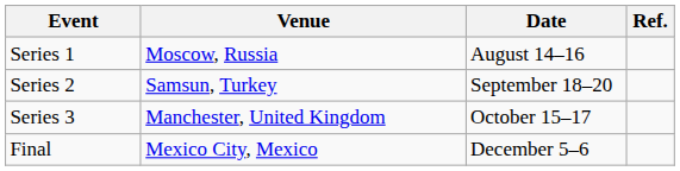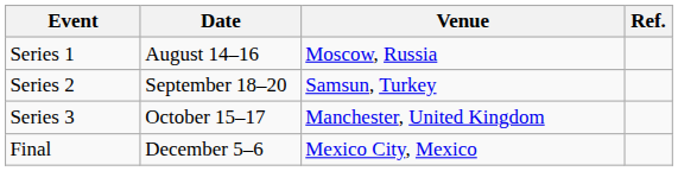 <table class=wikitable>
 <tr>
 <th width=100>Event</th>
+<th width=120>Date</th>
 <th width=250>Venue</th>
-<th width=120>Date</th>
 <th width=30>Ref.</th>
 </tr>
 <tr>
 <td>Series 1</td>
+<td>August 14–16</td>
 <td> <a href='#'>Moscow</a>, <a href='#'>Russia</a></td>
-<td>August 14–16</td>
 <td></td>
 </tr>
 <tr>
 <td>Series 2</td>
+<td>September 18–20</td>
 <td> <a href='#'>Samsun</a>, <a href='#'>Turkey</a></td>
-<td>September 18–20</td>
 <td></td>
 </tr>
 <tr>
 <td>Series 3</td>
+<td>October 15–17</td>
 <td> <a href='#'>Manchester</a>, <a href='#'>United Kingdom</a></td>
-<td>October 15–17</td>
 <td></td>
 </tr>
 <tr>
 <td>Final</td>
+<td>December 5–6</td>
 <td> <a href='#'>Mexico City</a>, <a href='#'>Mexico</a></td>
-<td>December 5–6</td>
 <td></td>
 </tr>
 </table>
